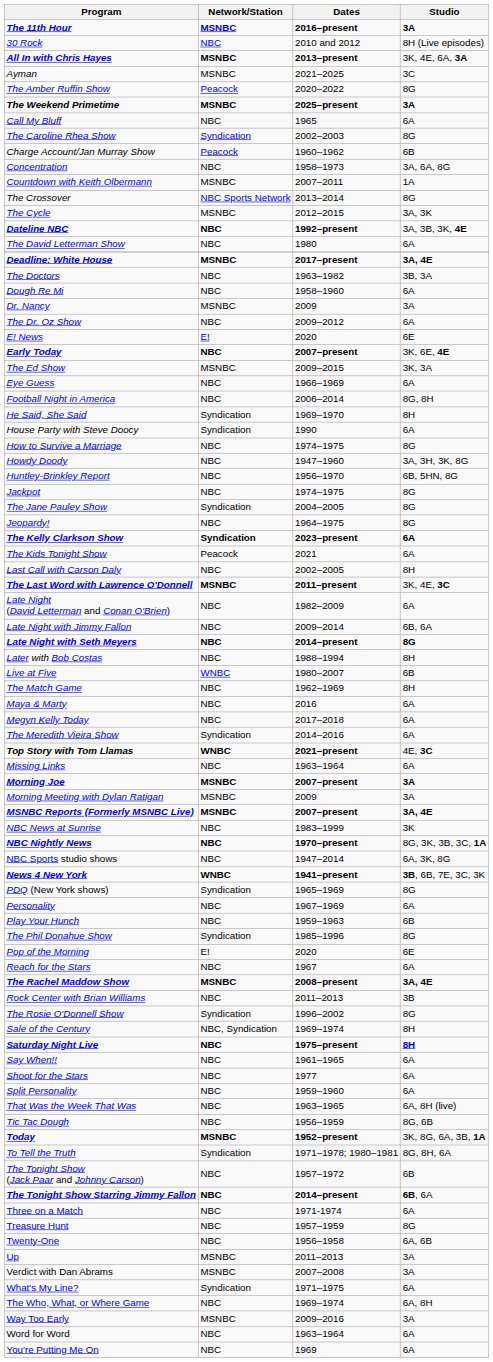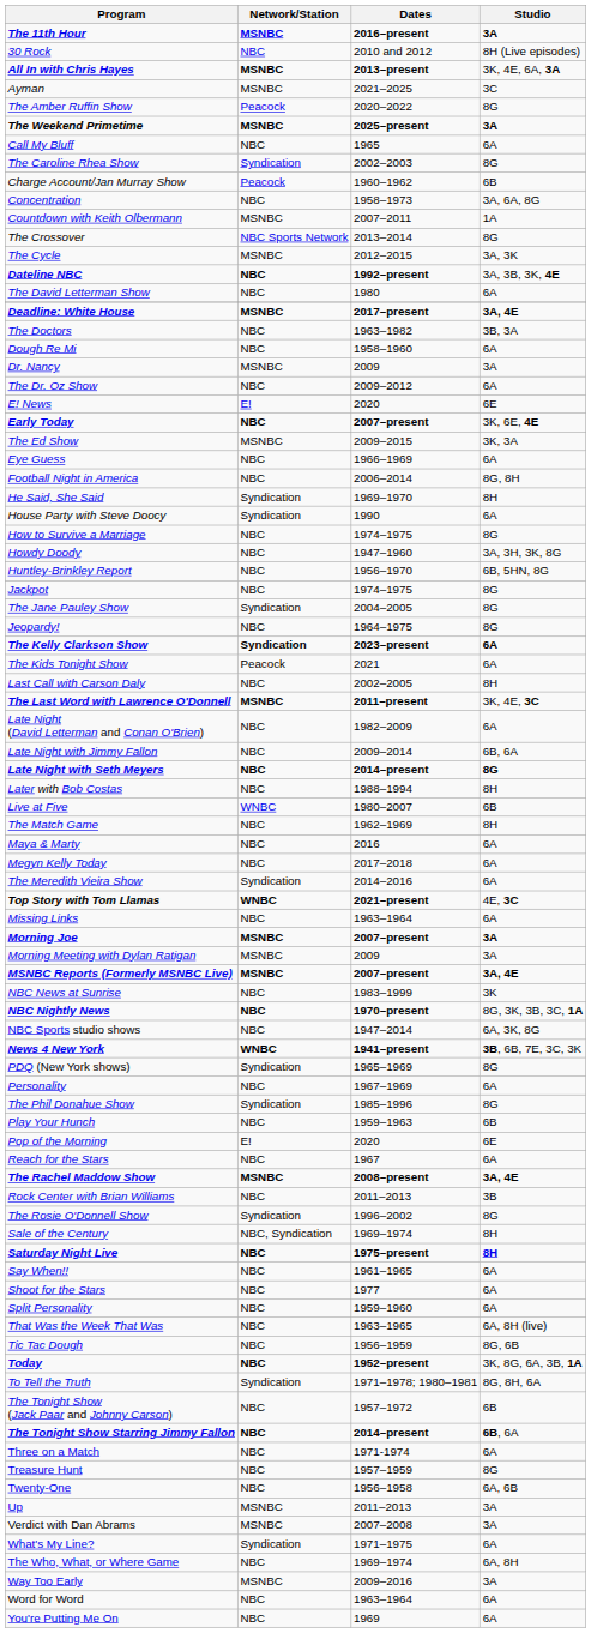 <table class="wikitable sortable">
 <tr>
 <th>Program</th>
 <th>Network/Station</th>
 <th>Dates</th>
 <th>Studio</th>
 </tr>
 <tr>
 <td><strong><em><a href='#'>The 11th Hour</a></em></strong></td>
 <td><strong><a href='#'>MSNBC</a></strong></td>
 <td><strong>2016–present</strong></td>
 <td><strong>3A</strong></td>
 </tr>
 <tr>
 <td><em><a href='#'>30 Rock</a></em></td>
 <td><a href='#'>NBC</a></td>
 <td>2010 and 2012</td>
 <td>8H (Live episodes)</td>
 </tr>
 <tr>
 <td><strong><em><a href='#'>All In with Chris Hayes</a></em></strong></td>
 <td><strong>MSNBC</strong></td>
 <td><strong>2013–present</strong></td>
 <td>3K, 4E, 6A, <strong>3A</strong></td>
 </tr>
 <tr>
 <td><em>Ayman</em></td>
 <td>MSNBC</td>
 <td>2021–2025</td>
 <td>3C</td>
 </tr>
 <tr>
 <td><em><a href='#'>The Amber Ruffin Show</a></em></td>
 <td><a href='#'>Peacock</a></td>
 <td>2020–2022</td>
 <td>8G</td>
 </tr>
 <tr>
 <td><strong><em>The Weekend Primetime</em></strong></td>
 <td><strong>MSNBC</strong></td>
 <td><strong>2025–present</strong></td>
 <td><strong>3A</strong></td>
 </tr>
 <tr>
 <td><em><a href='#'>Call My Bluff</a></em></td>
 <td>NBC</td>
 <td>1965</td>
 <td>6A</td>
 </tr>
 <tr>
 <td><em><a href='#'>The Caroline Rhea Show</a></em></td>
 <td><a href='#'>Syndication</a></td>
 <td>2002–2003</td>
 <td>8G</td>
 </tr>
 <tr>
 <td><em>Charge Account/Jan Murray Show</em></td>
 <td><a href='#'>Peacock</a></td>
 <td>1960–1962</td>
 <td>6B</td>
 </tr>
 <tr>
 <td><em><a href='#'>Concentration</a></em></td>
 <td>NBC</td>
 <td>1958–1973</td>
 <td>3A, 6A, 8G</td>
 </tr>
 <tr>
 <td><em><a href='#'>Countdown with Keith Olbermann</a></em></td>
 <td>MSNBC</td>
 <td>2007–2011</td>
 <td>1A</td>
 </tr>
 <tr>
 <td><em>The Crossover</em></td>
 <td><a href='#'>NBC Sports Network</a></td>
 <td>2013–2014</td>
 <td>8G</td>
 </tr>
 <tr>
 <td><em><a href='#'>The Cycle</a></em></td>
 <td>MSNBC</td>
 <td>2012–2015</td>
 <td>3A, 3K</td>
 </tr>
 <tr>
 <td><strong><em><a href='#'>Dateline NBC</a></em></strong></td>
 <td><strong>NBC</strong></td>
 <td><strong>1992–present</strong></td>
 <td>3A, 3B, 3K, <strong>4E</strong></td>
 </tr>
 <tr>
 <td><em><a href='#'>The David Letterman Show</a></em></td>
 <td>NBC</td>
 <td>1980</td>
 <td>6A</td>
 </tr>
 <tr>
 </tr>
 <tr>
 <td><strong><em><a href='#'>Deadline: White House</a></em></strong></td>
 <td><strong>MSNBC</strong></td>
 <td><strong>2017–present</strong></td>
 <td><strong>3A, 4E</strong></td>
 </tr>
 <tr>
 <td><em><a href='#'>The Doctors</a></em></td>
 <td>NBC</td>
 <td>1963–1982</td>
 <td>3B, 3A</td>
 </tr>
 <tr>
 <td><em><a href='#'>Dough Re Mi</a></em></td>
 <td>NBC</td>
 <td>1958–1960</td>
 <td>6A</td>
 </tr>
 <tr>
 <td><em><a href='#'>Dr. Nancy</a></em></td>
 <td>MSNBC</td>
 <td>2009</td>
 <td>3A</td>
 </tr>
 <tr>
 <td><em><a href='#'>The Dr. Oz Show</a></em></td>
 <td>NBC</td>
 <td>2009–2012</td>
 <td>6A</td>
 </tr>
 <tr>
 <td><em><a href='#'>E! News</a></em></td>
 <td><a href='#'>E!</a></td>
 <td>2020</td>
 <td>6E</td>
 </tr>
 <tr>
 <td><strong><em><a href='#'>Early Today</a></em></strong></td>
 <td><strong>NBC</strong></td>
 <td><strong>2007–present</strong></td>
 <td>3K, 6E, <strong>4E</strong></td>
 </tr>
 <tr>
 <td><em><a href='#'>The Ed Show</a></em></td>
 <td>MSNBC</td>
 <td>2009–2015</td>
 <td>3K, 3A</td>
 </tr>
 <tr>
 <td><em><a href='#'>Eye Guess</a></em></td>
 <td>NBC</td>
 <td>1966–1969</td>
 <td>6A</td>
 </tr>
 <tr>
 <td><em><a href='#'>Football Night in America</a></em></td>
 <td>NBC</td>
 <td>2006–2014</td>
 <td>8G, 8H</td>
 </tr>
 <tr>
 <td><em><a href='#'>He Said, She Said</a></em></td>
 <td>Syndication</td>
 <td>1969–1970</td>
 <td>8H</td>
 </tr>
 <tr>
 <td><em>House Party with Steve Doocy</em></td>
 <td>Syndication</td>
 <td>1990</td>
 <td>6A</td>
 </tr>
 <tr>
 <td><em><a href='#'>How to Survive a Marriage</a></em></td>
 <td>NBC</td>
 <td>1974–1975</td>
 <td>8G</td>
 </tr>
 <tr>
 <td><em><a href='#'>Howdy Doody</a></em></td>
 <td>NBC</td>
 <td>1947–1960</td>
 <td>3A, 3H, 3K, 8G</td>
 </tr>
 <tr>
 <td><em><a href='#'>Huntley-Brinkley Report</a></em></td>
 <td>NBC</td>
 <td>1956–1970</td>
 <td>6B, 5HN, 8G</td>
 </tr>
 <tr>
 <td><em><a href='#'>Jackpot</a></em></td>
 <td>NBC</td>
 <td>1974–1975</td>
 <td>8G</td>
 </tr>
 <tr>
 <td><em><a href='#'>The Jane Pauley Show</a></em></td>
 <td>Syndication</td>
 <td>2004–2005</td>
 <td>8G</td>
 </tr>
 <tr>
 <td><em><a href='#'>Jeopardy!</a></em></td>
 <td>NBC</td>
 <td>1964–1975</td>
 <td>8G</td>
 </tr>
 <tr>
 <td><strong><em><a href='#'>The Kelly Clarkson Show</a></em></strong></td>
 <td><strong>Syndication</strong></td>
 <td><strong>2023–present</strong></td>
 <td><strong>6A</strong></td>
 </tr>
 <tr>
 <td><em><a href='#'>The Kids Tonight Show</a></em></td>
 <td>Peacock</td>
 <td>2021</td>
 <td>6A</td>
 </tr>
 <tr>
 <td><em><a href='#'>Last Call with Carson Daly</a></em></td>
 <td>NBC</td>
 <td>2002–2005</td>
 <td>8H</td>
 </tr>
 <tr>
 <td><strong><em><a href='#'>The Last Word with Lawrence O'Donnell</a></em></strong></td>
 <td><strong>MSNBC</strong></td>
 <td><strong>2011–present</strong></td>
 <td>3K, 4E, <strong>3C</strong></td>
 </tr>
 <tr>
 <td><em><a href='#'>Late Night</a></em><br>(<em><a href='#'>David Letterman</a></em> and <em><a href='#'>Conan O'Brien</a></em>)</td>
 <td>NBC</td>
 <td>1982–2009</td>
 <td>6A</td>
 </tr>
 <tr>
 <td><em><a href='#'>Late Night with Jimmy Fallon</a></em></td>
 <td>NBC</td>
 <td>2009–2014</td>
 <td>6B, 6A</td>
 </tr>
 <tr>
 <td><strong><em><a href='#'>Late Night with Seth Meyers</a></em></strong></td>
 <td><strong>NBC</strong></td>
 <td><strong>2014–present</strong></td>
 <td><strong>8G</strong></td>
 </tr>
 <tr>
 <td><em><a href='#'>Later</a> with <a href='#'>Bob Costas</a></em></td>
 <td>NBC</td>
 <td>1988–1994</td>
 <td>8H</td>
 </tr>
 <tr>
 <td><em><a href='#'>Live at Five</a></em></td>
 <td><a href='#'>WNBC</a></td>
 <td>1980–2007</td>
 <td>6B</td>
 </tr>
 <tr>
 <td><em><a href='#'>The Match Game</a></em></td>
 <td>NBC</td>
 <td>1962–1969</td>
 <td>8H</td>
 </tr>
 <tr>
 <td><em><a href='#'>Maya & Marty</a></em></td>
 <td>NBC</td>
 <td>2016</td>
 <td>6A</td>
 </tr>
 <tr>
 <td><em><a href='#'>Megyn Kelly Today</a></em></td>
 <td>NBC</td>
 <td>2017–2018</td>
 <td>6A</td>
 </tr>
 <tr>
 <td><em><a href='#'>The Meredith Vieira Show</a></em></td>
 <td>Syndication</td>
 <td>2014–2016</td>
 <td>6A</td>
 </tr>
 <tr>
 <td><strong><em>Top Story with Tom Llamas</em></strong></td>
 <td><strong>WNBC</strong></td>
 <td><strong>2021–present</strong></td>
 <td>4E, <strong>3C</strong></td>
 </tr>
 <tr>
 <td><em><a href='#'>Missing Links</a></em></td>
 <td>NBC</td>
 <td>1963–1964</td>
 <td>6A</td>
 </tr>
 <tr>
 <td><strong><em><a href='#'>Morning Joe</a></em></strong></td>
 <td><strong>MSNBC</strong></td>
 <td><strong>2007–present</strong></td>
 <td><strong>3A</strong></td>
 </tr>
 <tr>
 <td><em><a href='#'>Morning Meeting with Dylan Ratigan</a></em></td>
 <td>MSNBC</td>
 <td>2009</td>
 <td>3A</td>
 </tr>
 <tr>
 <td><strong><em><a href='#'>MSNBC Reports (Formerly MSNBC Live)</a></em></strong></td>
 <td><strong>MSNBC</strong></td>
 <td><strong>2007–present</strong></td>
 <td><strong>3A, 4E</strong></td>
 </tr>
 <tr>
 <td><em><a href='#'>NBC News at Sunrise</a></em></td>
 <td>NBC</td>
 <td>1983–1999</td>
 <td>3K</td>
 </tr>
 <tr>
 <td><strong><em><a href='#'>NBC Nightly News</a></em></strong></td>
 <td><strong>NBC</strong></td>
 <td><strong>1970–present</strong></td>
 <td>8G, 3K, 3B, 3C, <strong>1A</strong></td>
 </tr>
 <tr>
 <td><a href='#'>NBC Sports</a> studio shows</td>
 <td>NBC</td>
 <td>1947–2014</td>
 <td>6A, 3K, 8G</td>
 </tr>
 <tr>
 <td><strong><em><a href='#'>News 4 New York</a></em></strong></td>
 <td><strong>WNBC</strong></td>
 <td><strong>1941–present</strong></td>
 <td><strong>3B</strong>, 6B, 7E, 3C, 3K</td>
 </tr>
 <tr>
 <td><em><a href='#'>PDQ</a></em> (New York shows)</td>
 <td>Syndication</td>
 <td>1965–1969</td>
 <td>8G</td>
 </tr>
 <tr>
 <td><em><a href='#'>Personality</a></em></td>
 <td>NBC</td>
 <td>1967–1969</td>
 <td>6A</td>
 </tr>
 <tr>
+<td><em><a href='#'>The Phil Donahue Show</a></em></td>
+<td>Syndication</td>
+<td>1985–1996</td>
+<td>8G</td>
+</tr>
+<tr>
 <td><em><a href='#'>Play Your Hunch</a></em></td>
 <td>NBC</td>
 <td>1959–1963</td>
 <td>6B</td>
-</tr>
-<tr>
-<td><em><a href='#'>The Phil Donahue Show</a></em></td>
-<td>Syndication</td>
-<td>1985–1996</td>
-<td>8G</td>
 </tr>
 <tr>
 <td><em><a href='#'>Pop of the Morning</a></em></td>
 <td>E!</td>
 <td>2020</td>
 <td>6E</td>
 </tr>
 <tr>
 <td><em><a href='#'>Reach for the Stars</a></em></td>
 <td>NBC</td>
 <td>1967</td>
 <td>6A</td>
 </tr>
 <tr>
 <td><strong><em><a href='#'>The Rachel Maddow Show</a></em></strong></td>
 <td><strong>MSNBC</strong></td>
 <td><strong>2008–present</strong></td>
 <td><strong>3A, 4E</strong></td>
 </tr>
 <tr>
 <td><em><a href='#'>Rock Center with Brian Williams</a></em></td>
 <td>NBC</td>
 <td>2011–2013</td>
 <td>3B</td>
 </tr>
 <tr>
 <td><em><a href='#'>The Rosie O'Donnell Show</a></em></td>
 <td>Syndication</td>
 <td>1996–2002</td>
 <td>8G</td>
 </tr>
 <tr>
 <td><em><a href='#'>Sale of the Century</a></em></td>
 <td>NBC, Syndication</td>
 <td>1969–1974</td>
 <td>8H</td>
 </tr>
 <tr>
 <td><strong><em><a href='#'>Saturday Night Live</a></em></strong></td>
 <td><strong>NBC</strong></td>
 <td><strong>1975–present</strong></td>
 <td><strong><a href='#'>8H</a></strong></td>
 </tr>
 <tr>
 <td><em><a href='#'>Say When!!</a></em></td>
 <td>NBC</td>
 <td>1961–1965</td>
 <td>6A</td>
 </tr>
 <tr>
 <td><em><a href='#'>Shoot for the Stars</a></em></td>
 <td>NBC</td>
 <td>1977</td>
 <td>6A</td>
 </tr>
 <tr>
 <td><em><a href='#'>Split Personality</a></em></td>
 <td>NBC</td>
 <td>1959–1960</td>
 <td>6A</td>
 </tr>
 <tr>
 <td><em><a href='#'>That Was the Week That Was</a></em></td>
 <td>NBC</td>
 <td>1963–1965</td>
 <td>6A, 8H (live)</td>
 </tr>
 <tr>
 <td><em><a href='#'>Tic Tac Dough</a></em></td>
 <td>NBC</td>
 <td>1956–1959</td>
 <td>8G, 6B</td>
 </tr>
 <tr>
 <td><em><a href='#'><strong>Today</strong></a></em></td>
-<td><strong>MSNBC</strong></td>
+<td><strong>NBC</strong></td>
 <td><strong>1952–present</strong></td>
 <td>3K, 8G, 6A, 3B, <strong>1A</strong></td>
 </tr>
 <tr>
 <td><em><a href='#'>To Tell the Truth</a></em></td>
 <td>Syndication</td>
 <td>1971–1978; 1980–1981</td>
 <td>8G, 8H, 6A</td>
 </tr>
 <tr>
 <td><em><a href='#'>The Tonight Show</a></em> <br>(<em><a href='#'>Jack Paar</a></em> and <em><a href='#'>Johnny Carson</a></em>)<em></td>
 <td>NBC</td>
 <td>1957–1972</td>
 <td>6B</td>
 </tr>
 <tr>
 <td><strong><em><a href='#'>The Tonight Show Starring Jimmy Fallon</a></em></strong></td>
 <td><strong>NBC</strong></td>
 <td><strong>2014–present</strong></td>
 <td><strong>6B</strong>, 6A</td>
 </tr>
 <tr>
 <td></em><a href='#'>Three on a Match</a><em></td>
 <td>NBC</td>
 <td>1971-1974</td>
 <td>6A</td>
 </tr>
 <tr>
 <td></em><a href='#'>Treasure Hunt</a><em></td>
 <td>NBC</td>
 <td>1957–1959</td>
 <td>8G</td>
 </tr>
 <tr>
 <td></em><a href='#'>Twenty-One</a><em></td>
 <td>NBC</td>
 <td>1956–1958</td>
 <td>6A, 6B</td>
 </tr>
 <tr>
 <td></em><a href='#'>Up</a><em></td>
 <td>MSNBC</td>
 <td>2011–2013</td>
 <td>3A</td>
 </tr>
 <tr>
 <td></em>Verdict with Dan Abrams<em></td>
 <td>MSNBC</td>
 <td>2007–2008</td>
 <td>3A</td>
 </tr>
 <tr>
 <td></em><a href='#'>What's My Line?</a><em></td>
 <td>Syndication</td>
 <td>1971–1975</td>
 <td>6A</td>
 </tr>
 <tr>
 <td></em><a href='#'>The Who, What, or Where Game</a><em></td>
 <td>NBC</td>
 <td>1969–1974</td>
 <td>6A, 8H</td>
 </tr>
 <tr>
 <td></em><a href='#'>Way Too Early</a><em></td>
 <td>MSNBC</td>
 <td>2009–2016</td>
 <td>3A</td>
 </tr>
 <tr>
 <td></em>Word for Word<em></td>
 <td>NBC</td>
 <td>1963–1964</td>
 <td>6A</td>
 </tr>
 <tr>
 <td></em><a href='#'>You're Putting Me On</a><em></td>
 <td>NBC</td>
 <td>1969</td>
 <td>6A</td>
 </tr>
 </table>
